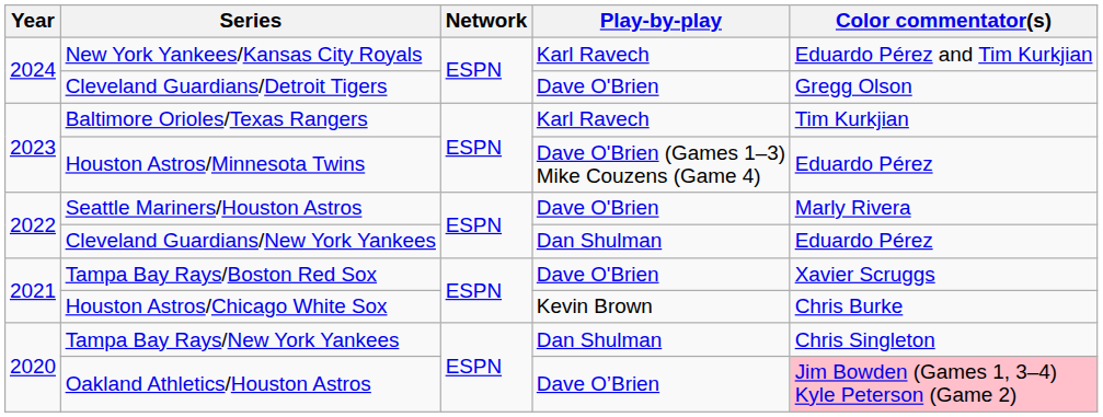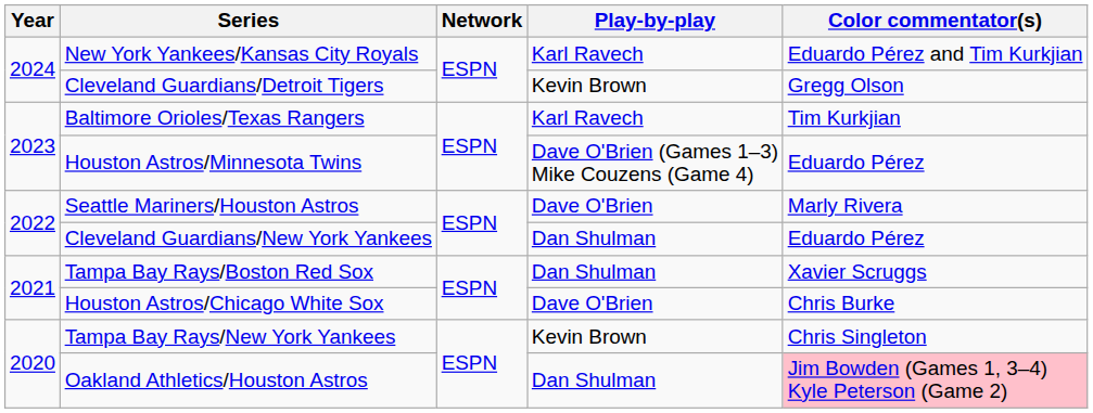 <table class="wikitable">
 <tr>
 <th>Year</th>
 <th>Series</th>
 <th>Network</th>
 <th><a href='#'>Play-by-play</a></th>
 <th><a href='#'>Color commentator</a>(s)</th>
 </tr>
 <tr>
 <td rowspan="2"><a href='#'>2024</a></td>
 <td><a href='#'>New York Yankees</a>/<a href='#'>Kansas City Royals</a></td>
 <td rowspan=2><a href='#'>ESPN</a></td>
 <td><a href='#'>Karl Ravech</a></td>
 <td><a href='#'>Eduardo Pérez</a> and <a href='#'>Tim Kurkjian</a></td>
 </tr>
 <tr>
 <td><a href='#'>Cleveland Guardians</a>/<a href='#'>Detroit Tigers</a></td>
-<td><a href='#'>Dave O'Brien</a></td>
+<td>Kevin Brown</td>
 <td><a href='#'>Gregg Olson</a></td>
 </tr>
 <tr>
 <td rowspan="2"><a href='#'>2023</a></td>
 <td><a href='#'>Baltimore Orioles</a>/<a href='#'>Texas Rangers</a></td>
 <td rowspan=2><a href='#'>ESPN</a></td>
 <td><a href='#'>Karl Ravech</a></td>
 <td><a href='#'>Tim Kurkjian</a></td>
 </tr>
 <tr>
 <td><a href='#'>Houston Astros</a>/<a href='#'>Minnesota Twins</a></td>
 <td><a href='#'>Dave O'Brien</a> (Games 1–3)<br>Mike Couzens (Game 4)</td>
 <td><a href='#'>Eduardo Pérez</a></td>
 </tr>
 <tr>
 <td rowspan="2"><a href='#'>2022</a></td>
 <td><a href='#'>Seattle Mariners</a>/<a href='#'>Houston Astros</a></td>
 <td rowspan=2><a href='#'>ESPN</a></td>
 <td><a href='#'>Dave O'Brien</a></td>
 <td><a href='#'>Marly Rivera</a></td>
 </tr>
 <tr>
 <td><a href='#'>Cleveland Guardians</a>/<a href='#'>New York Yankees</a></td>
 <td><a href='#'>Dan Shulman</a></td>
 <td><a href='#'>Eduardo Pérez</a></td>
 </tr>
 <tr>
 <td rowspan="2"><a href='#'>2021</a></td>
 <td><a href='#'>Tampa Bay Rays</a>/<a href='#'>Boston Red Sox</a></td>
 <td rowspan=2><a href='#'>ESPN</a></td>
-<td><a href='#'>Dave O'Brien</a></td>
+<td><a href='#'>Dan Shulman</a></td>
 <td><a href='#'>Xavier Scruggs</a></td>
 </tr>
 <tr>
 <td><a href='#'>Houston Astros</a>/<a href='#'>Chicago White Sox</a></td>
-<td>Kevin Brown</td>
+<td><a href='#'>Dave O'Brien</a></td>
 <td><a href='#'>Chris Burke</a></td>
 </tr>
 <tr>
 <td rowspan=2><a href='#'>2020</a></td>
 <td><a href='#'>Tampa Bay Rays</a>/<a href='#'>New York Yankees</a></td>
 <td rowspan=2><a href='#'>ESPN</a></td>
-<td><a href='#'>Dan Shulman</a></td>
+<td>Kevin Brown</td>
 <td><a href='#'>Chris Singleton</a></td>
 </tr>
 <tr>
 <td><a href='#'>Oakland Athletics</a>/<a href='#'>Houston Astros</a></td>
-<td><a href='#'>Dave O’Brien</a></td>
+<td><a href='#'>Dan Shulman</a></td>
 <td style="background: pink;"><a href='#'>Jim Bowden</a> (Games 1, 3–4)<br><a href='#'>Kyle Peterson</a> (Game 2)</td>
 </tr>
 </table>
